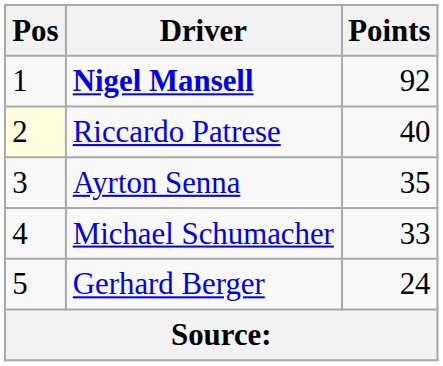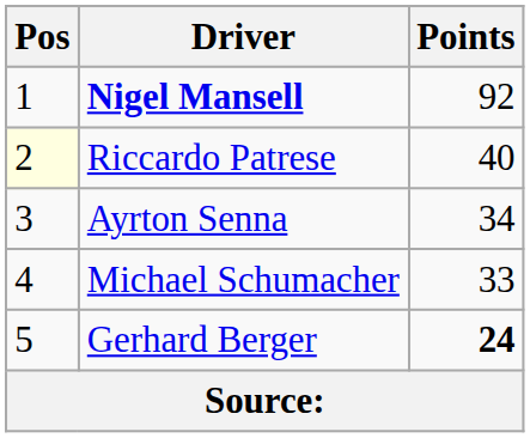 <table class="wikitable" style="font-size: 95%;">
 <tr>
 <th>Pos</th>
 <th>Driver</th>
 <th>Points</th>
 </tr>
 <tr>
 <td>1</td>
 <td> <strong><a href='#'>Nigel Mansell</a></strong></td>
 <td align="right">92</td>
 </tr>
 <tr>
 <td style="background: lightyellow;">2</td>
 <td> <a href='#'>Riccardo Patrese</a></td>
 <td align="right">40</td>
 </tr>
 <tr>
 <td>3</td>
 <td> <a href='#'>Ayrton Senna</a></td>
-<td align="right">35</td>
+<td align="right">34</td>
 </tr>
 <tr>
 <td>4</td>
 <td> <a href='#'>Michael Schumacher</a></td>
 <td align="right">33</td>
 </tr>
 <tr>
 <td>5</td>
 <td> <a href='#'>Gerhard Berger</a></td>
-<td align="right">24</td>
+<td align="right"><strong>24</strong></td>
 </tr>
 <tr>
 <th colspan=4>Source:</th>
 </tr>
 </table>
